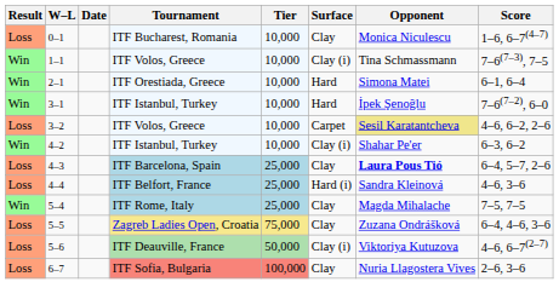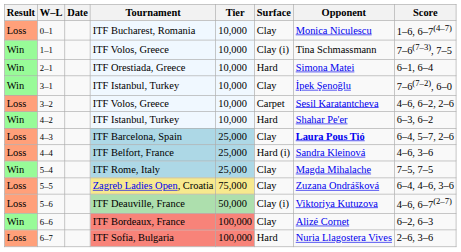 <table class="wikitable sortable">
 <tr>
 <th>Result</th>
 <th class="unsortable">W–L</th>
 <th>Date</th>
 <th>Tournament</th>
 <th>Tier</th>
 <th>Surface</th>
 <th>Opponent</th>
 <th class="unsortable">Score</th>
 </tr>
 <tr>
 <td style="background:#ffa07a;">Loss</td>
 <td><small>0–1</small></td>
 <td></td>
 <td style="background:#f0f8ff;">ITF Bucharest, Romania</td>
 <td style="background:#f0f8ff;">10,000</td>
 <td>Clay</td>
 <td> <a href='#'>Monica Niculescu</a></td>
 <td>1–6, 6–7<sup>(4–7)</sup></td>
 </tr>
 <tr>
 <td style="background:#98fb98;">Win</td>
 <td><small>1–1</small></td>
 <td></td>
 <td style="background:#f0f8ff;">ITF Volos, Greece</td>
 <td style="background:#f0f8ff;">10,000</td>
 <td>Clay (i)</td>
 <td> Tina Schmassmann</td>
 <td>7–6<sup>(7–3)</sup>, 7–5</td>
 </tr>
 <tr>
 <td style="background:#98fb98;">Win</td>
 <td><small>2–1</small></td>
 <td></td>
 <td style="background:#f0f8ff;">ITF Orestiada, Greece</td>
 <td style="background:#f0f8ff;">10,000</td>
 <td>Hard</td>
 <td> <a href='#'>Simona Matei</a></td>
 <td>6–1, 6–4</td>
 </tr>
 <tr>
 <td style="background:#98fb98;">Win</td>
 <td><small>3–1</small></td>
 <td></td>
 <td style="background:#f0f8ff;">ITF Istanbul, Turkey</td>
 <td style="background:#f0f8ff;">10,000</td>
-<td>Hard</td>
+<td>Clay</td>
 <td> <a href='#'>İpek Şenoğlu</a></td>
 <td>7–6<sup>(7–2)</sup>, 6–0</td>
 </tr>
 <tr>
 <td style="background:#ffa07a;">Loss</td>
 <td><small>3–2</small></td>
 <td></td>
 <td style="background:#f0f8ff;">ITF Volos, Greece</td>
 <td style="background:#f0f8ff;">10,000</td>
 <td>Carpet</td>
-<td style="background: khaki;"> <a href='#'>Sesil Karatantcheva</a></td>
+<td> <a href='#'>Sesil Karatantcheva</a></td>
 <td>4–6, 6–2, 2–6</td>
 </tr>
 <tr>
 <td style="background:#98fb98;">Win</td>
 <td><small>4–2</small></td>
 <td></td>
 <td style="background:#f0f8ff;">ITF Istanbul, Turkey</td>
 <td style="background:#f0f8ff;">10,000</td>
-<td>Clay (i)</td>
+<td>Hard</td>
 <td> <a href='#'>Shahar Pe'er</a></td>
 <td>6–3, 6–2</td>
 </tr>
 <tr>
 <td style="background:#ffa07a;">Loss</td>
 <td><small>4–3</small></td>
 <td></td>
 <td style="background:lightblue;">ITF Barcelona, Spain</td>
 <td style="background:lightblue;">25,000</td>
 <td>Clay</td>
 <td><strong> <a href='#'>Laura Pous Tió</a></strong></td>
 <td>6–4, 5–7, 2–6</td>
 </tr>
 <tr>
 <td style="background:#ffa07a;">Loss</td>
 <td><small>4–4</small></td>
 <td></td>
 <td style="background:lightblue;">ITF Belfort, France</td>
 <td style="background:lightblue;">25,000</td>
 <td>Hard (i)</td>
 <td> <a href='#'>Sandra Kleinová</a></td>
 <td>4–6, 3–6</td>
 </tr>
 <tr>
 <td style="background:#98fb98;">Win</td>
 <td><small>5–4</small></td>
 <td></td>
 <td style="background:lightblue;">ITF Rome, Italy</td>
 <td style="background:lightblue;">25,000</td>
 <td>Clay</td>
 <td> <a href='#'>Magda Mihalache</a></td>
 <td>7–5, 7–5</td>
 </tr>
 <tr>
 <td style="background:#ffa07a;">Loss</td>
 <td><small>5–5</small></td>
 <td></td>
 <td style="background:#f7e98e;"><a href='#'>Zagreb Ladies Open</a>, Croatia</td>
 <td style="background:#f7e98e;">75,000</td>
 <td>Clay</td>
 <td> <a href='#'>Zuzana Ondrášková</a></td>
 <td>6–4, 4–6, 3–6</td>
 </tr>
 <tr>
 <td style="background:#ffa07a;">Loss</td>
 <td><small>5–6</small></td>
 <td></td>
 <td style="background:#addfad;">ITF Deauville, France</td>
 <td style="background:#addfad;">50,000</td>
 <td>Clay (i)</td>
 <td> <a href='#'>Viktoriya Kutuzova</a></td>
 <td>4–6, 6–7<sup>(2–7)</sup></td>
 </tr>
 <tr>
+<td style="background:#98fb98;">Win</td>
+<td><small>6–6</small></td>
+<td></td>
+<td style="background:#f88379;">ITF Bordeaux, France</td>
+<td style="background:#f88379;">100,000</td>
+<td>Clay</td>
+<td> <a href='#'>Alizé Cornet</a></td>
+<td>6–2, 6–3</td>
+</tr>
+<tr>
 <td style="background:#ffa07a;">Loss</td>
 <td><small>6–7</small></td>
 <td></td>
 <td style="background:#f88379;">ITF Sofia, Bulgaria</td>
 <td style="background:#f88379;">100,000</td>
-<td>Clay</td>
+<td>Hard</td>
 <td> <a href='#'>Nuria Llagostera Vives</a></td>
 <td>2–6, 3–6</td>
 </tr>
 </table>
